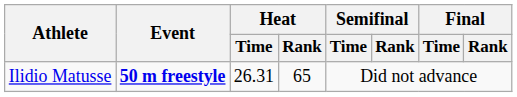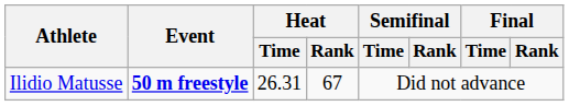 <table class=wikitable style="font-size:90%">
 <tr>
 <th rowspan="2">Athlete</th>
 <th rowspan="2">Event</th>
 <th colspan="2">Heat</th>
 <th colspan="2">Semifinal</th>
 <th colspan="2">Final</th>
 </tr>
 <tr style="font-size:95%">
 <th>Time</th>
 <th>Rank</th>
 <th>Time</th>
 <th>Rank</th>
 <th>Time</th>
 <th>Rank</th>
 </tr>
 <tr align=center>
 <td align=left><a href='#'>Ilidio Matusse</a></td>
 <td align=left><strong><a href='#'>50 m freestyle</a></strong></td>
 <td>26.31</td>
-<td>65</td>
+<td>67</td>
 <td colspan=4>Did not advance</td>
 </tr>
 </table>
